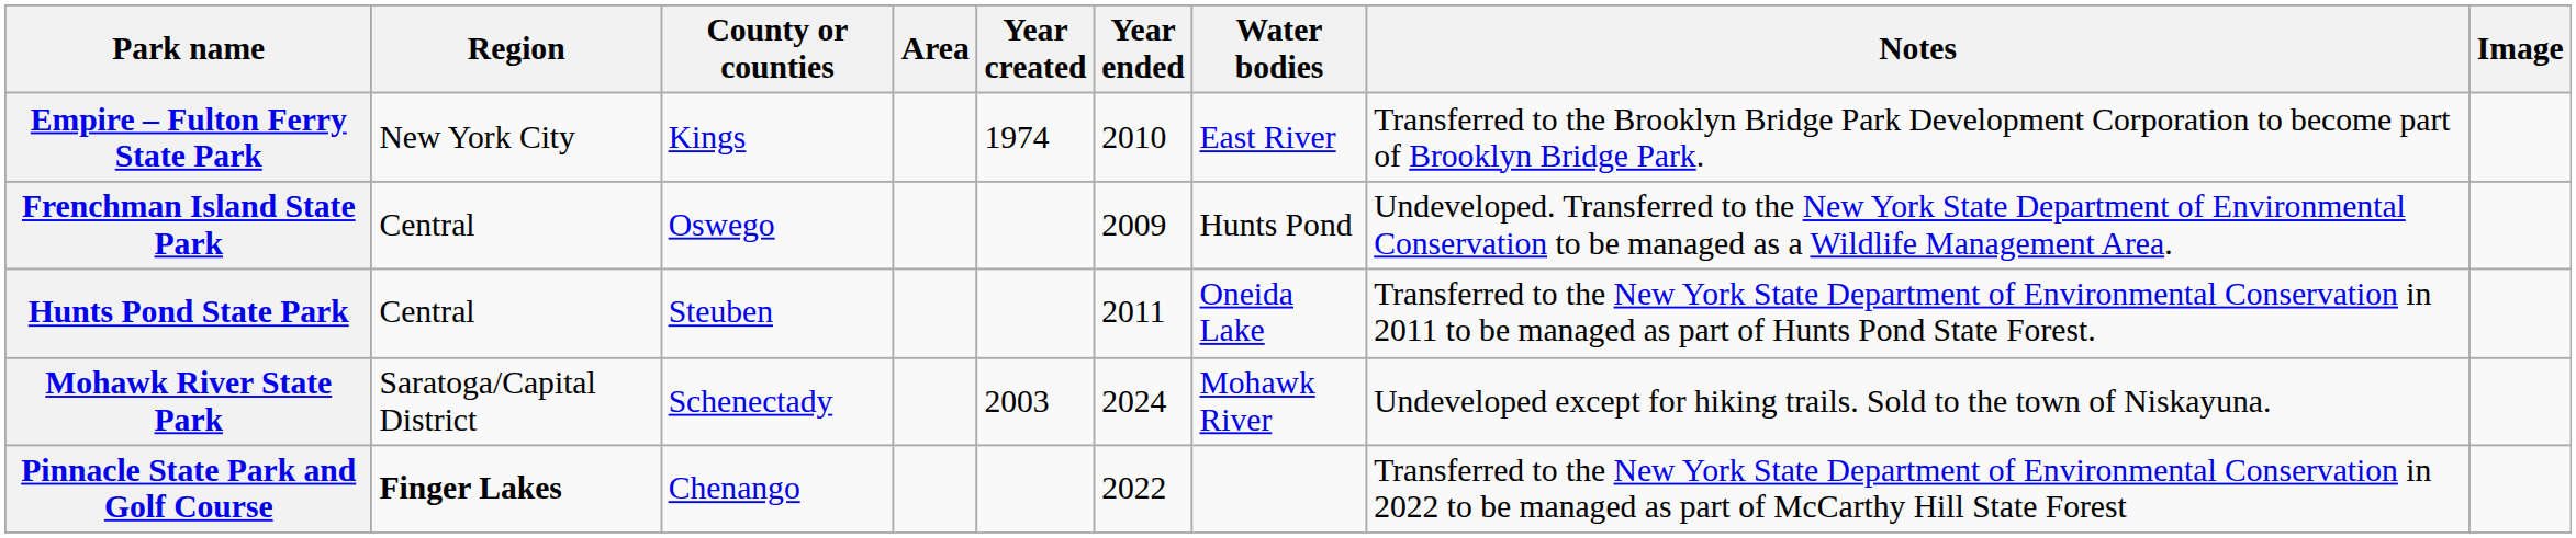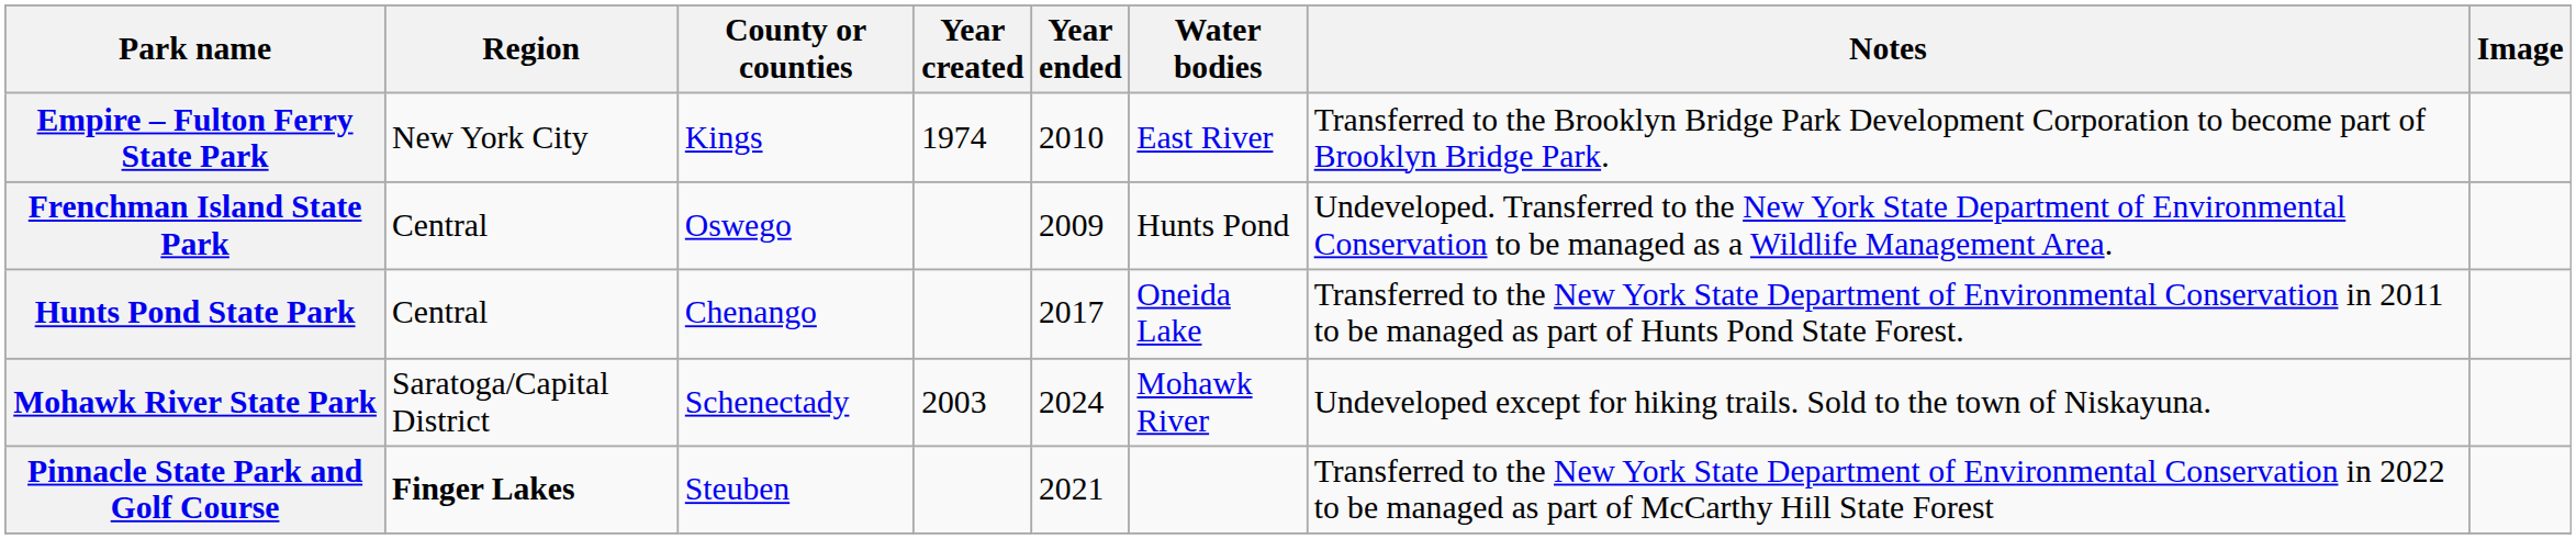 <table class="wikitable sortable" style="width:100%">
 <tr>
 <th style="width:*;" scope="col">Park name</th>
 <th style="width:*;" scope="col">Region</th>
 <th style="width:*;" scope="col">County or counties</th>
-<th style="width:*;" scope="col">Area</th>
 <th style="width:*;" scope="col" data-sort-type="number">Year <br>created</th>
 <th style="width:*;" scope="col" data-sort-type="number">Year <br>ended</th>
 <th style="width:*;" scope="col">Water bodies</th>
 <th style="width:*;" scope="col">Notes</th>
 <th style="width:*;" class="unsortable" scope="col">Image</th>
 </tr>
 <tr>
 <th scope="row"><a href='#'>Empire – Fulton Ferry State Park</a></th>
 <td>New York City</td>
 <td><a href='#'>Kings</a></td>
-<td></td>
 <td>1974</td>
 <td>2010</td>
 <td><a href='#'>East River</a></td>
 <td>Transferred to the Brooklyn Bridge Park Development Corporation to become part of <a href='#'>Brooklyn Bridge Park</a>.</td>
 <td></td>
 </tr>
 <tr>
 <th scope="row"><a href='#'>Frenchman Island State Park</a></th>
 <td>Central</td>
 <td><a href='#'>Oswego</a></td>
 <td></td>
-<td></td>
 <td>2009</td>
 <td>Hunts Pond</td>
 <td>Undeveloped. Transferred to the <a href='#'>New York State Department of Environmental Conservation</a> to be managed as a <a href='#'>Wildlife Management Area</a>.</td>
 <td></td>
 </tr>
 <tr>
 <th scope="row"><a href='#'>Hunts Pond State Park</a></th>
 <td>Central</td>
-<td><a href='#'>Steuben</a></td>
+<td><a href='#'>Chenango</a></td>
 <td></td>
-<td></td>
-<td>2011</td>
+<td>2017</td>
 <td><a href='#'>Oneida Lake</a></td>
 <td>Transferred to the <a href='#'>New York State Department of Environmental Conservation</a> in 2011 to be managed as part of Hunts Pond State Forest.</td>
 <td></td>
 </tr>
 <tr>
 <th><a href='#'>Mohawk River State Park</a></th>
 <td>Saratoga/Capital District</td>
 <td><a href='#'>Schenectady</a></td>
-<td></td>
 <td>2003</td>
 <td>2024</td>
 <td><a href='#'>Mohawk River</a></td>
 <td>Undeveloped except for hiking trails. Sold to the town of Niskayuna.</td>
 <td></td>
 </tr>
 <tr>
 <th scope="row"><a href='#'>Pinnacle State Park and Golf Course</a></th>
 <td><strong>Finger Lakes</strong></td>
-<td><a href='#'>Chenango</a></td>
+<td><a href='#'>Steuben</a></td>
 <td></td>
-<td></td>
-<td>2022</td>
+<td>2021</td>
 <td></td>
 <td>Transferred to the <a href='#'>New York State Department of Environmental Conservation</a> in 2022 to be managed as part of McCarthy Hill State Forest</td>
 <td></td>
 </tr>
 </table>
